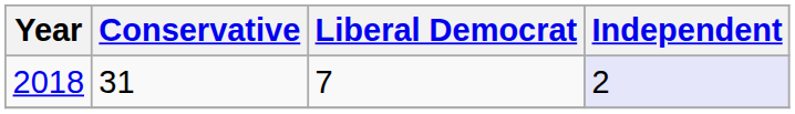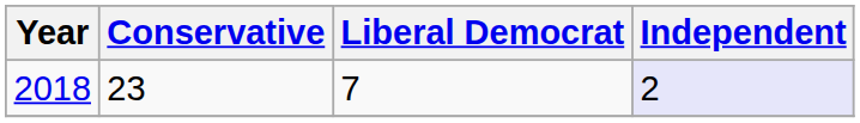 <table class="wikitable">
 <tr>
 <th>Year</th>
 <th><a href='#'>Conservative</a></th>
 <th><a href='#'>Liberal Democrat</a></th>
 <th><a href='#'>Independent</a></th>
 </tr>
 <tr>
 <td><a href='#'>2018</a></td>
-<td>31</td>
+<td>23</td>
 <td>7</td>
 <td style="background: lavender;">2</td>
 </tr>
 <tr>
 </tr>
 </table>
